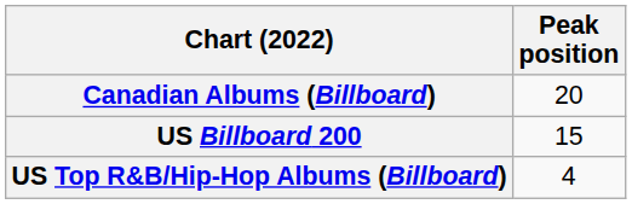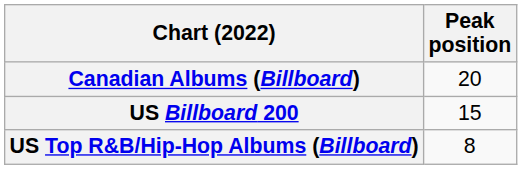 <table class="wikitable sortable plainrowheaders" style="text-align:center">
 <tr>
 <th scope="col">Chart (2022)</th>
 <th scope="col">Peak<br>position</th>
 </tr>
 <tr>
 <th scope="row"><a href='#'>Canadian Albums</a> (<em><a href='#'>Billboard</a></em>)</th>
 <td>20</td>
 </tr>
 <tr>
 <th scope="row">US <a href='#'><em>Billboard</em> 200</a></th>
 <td>15</td>
 </tr>
 <tr>
 <th scope="row">US <a href='#'>Top R&B/Hip-Hop Albums</a> (<em><a href='#'>Billboard</a></em>)</th>
-<td>4</td>
+<td>8</td>
 </tr>
 </table>
